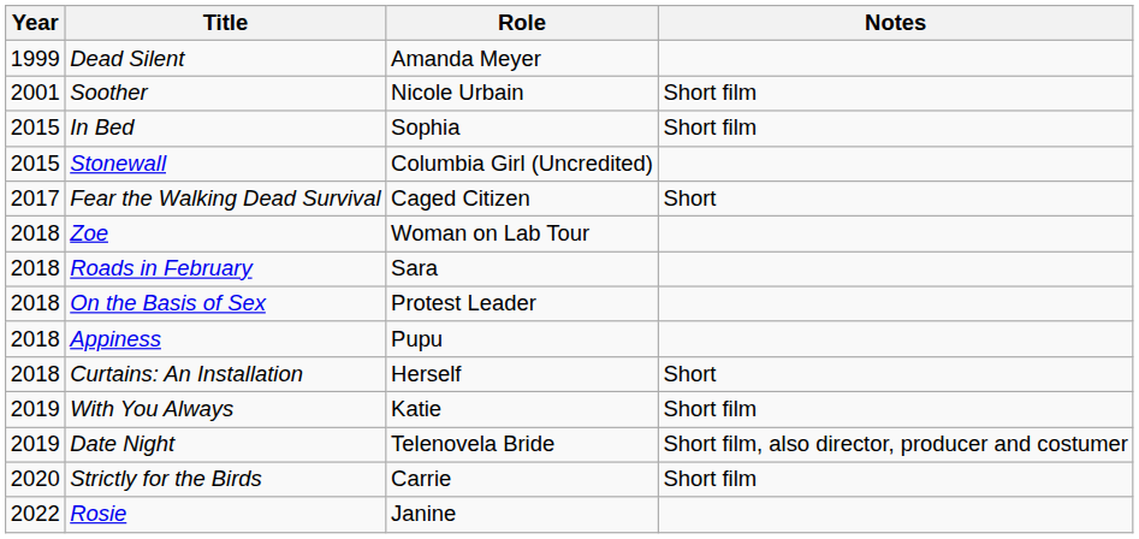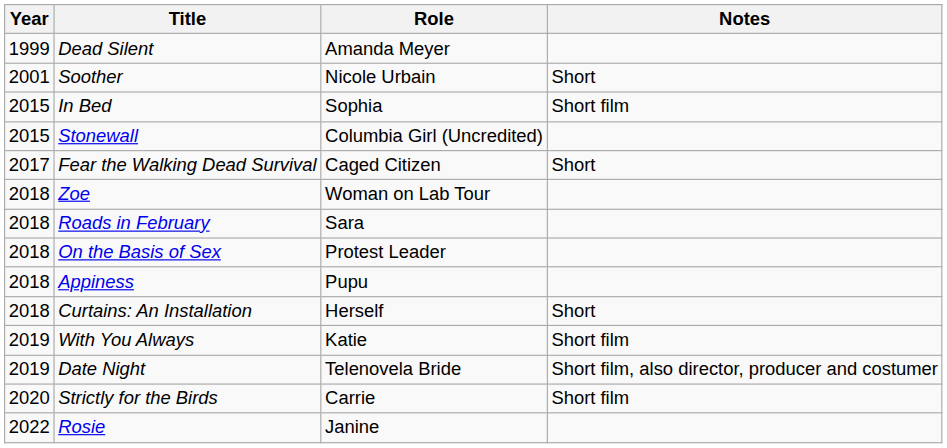 <table class="wikitable sortable">
 <tr>
 <th>Year</th>
 <th>Title</th>
 <th>Role</th>
 <th class="unsortable">Notes</th>
 </tr>
 <tr>
 <td>1999</td>
 <td><em>Dead Silent</em></td>
 <td>Amanda Meyer</td>
 <td></td>
 </tr>
 <tr>
 <td>2001</td>
 <td><em>Soother</em></td>
 <td>Nicole Urbain</td>
-<td>Short film</td>
+<td>Short</td>
 </tr>
 <tr>
 <td>2015</td>
 <td><em>In Bed</em></td>
 <td>Sophia</td>
 <td>Short film</td>
 </tr>
 <tr>
 <td>2015</td>
 <td><em><a href='#'>Stonewall</a></em></td>
 <td>Columbia Girl (Uncredited)</td>
 <td></td>
 </tr>
 <tr>
 <td>2017</td>
 <td><em>Fear the Walking Dead Survival</em></td>
 <td>Caged Citizen</td>
 <td>Short</td>
 </tr>
 <tr>
 <td>2018</td>
 <td><em><a href='#'>Zoe</a></em></td>
 <td>Woman on Lab Tour</td>
 <td></td>
 </tr>
 <tr>
 <td>2018</td>
 <td><em><a href='#'>Roads in February</a></em></td>
 <td>Sara</td>
 <td></td>
 </tr>
 <tr>
 <td>2018</td>
 <td><em><a href='#'>On the Basis of Sex</a></em></td>
 <td>Protest Leader</td>
 <td></td>
 </tr>
 <tr>
 <td>2018</td>
 <td><em><a href='#'>Appiness</a></em></td>
 <td>Pupu</td>
 <td></td>
 </tr>
 <tr>
 <td>2018</td>
 <td><em>Curtains: An Installation</em></td>
 <td>Herself</td>
 <td>Short</td>
 </tr>
 <tr>
 <td>2019</td>
 <td><em>With You Always</em></td>
 <td>Katie</td>
 <td>Short film</td>
 </tr>
 <tr>
 <td>2019</td>
 <td><em>Date Night</em></td>
 <td>Telenovela Bride</td>
 <td>Short film, also director, producer and costumer</td>
 </tr>
 <tr>
 <td>2020</td>
 <td><em>Strictly for the Birds</em></td>
 <td>Carrie</td>
 <td>Short film</td>
 </tr>
 <tr>
 <td>2022</td>
 <td><em><a href='#'>Rosie</a></em></td>
 <td>Janine</td>
 <td></td>
 </tr>
 </table>
